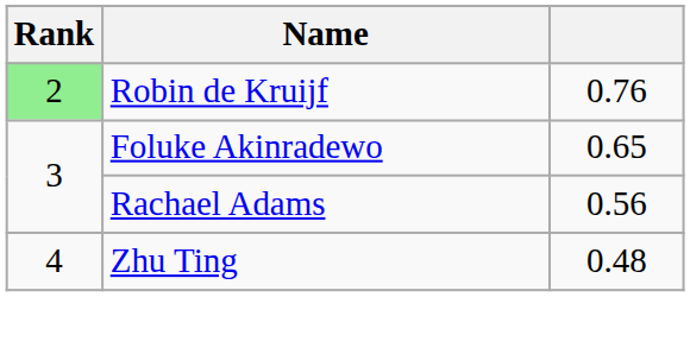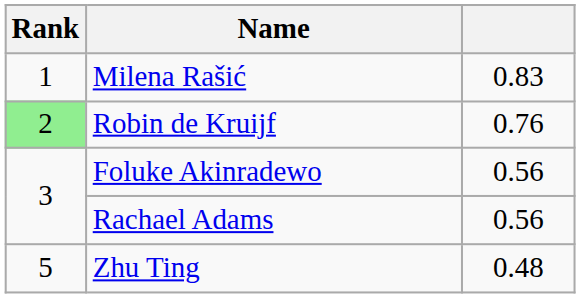 <table class="wikitable" style="margin:0.5em auto;width=480;font-size:90%">
 <tr>
 <th width=30>Rank</th>
 <th width=180>Name</th>
 <th width=50></th>
+</tr>
+<tr>
+<td align=center>1</td>
+<td> <a href='#'>Milena Rašić</a></td>
+<td align=center>0.83</td>
 </tr>
 <tr>
 <td align=center style="background: lightgreen;">2</td>
 <td> <a href='#'>Robin de Kruijf</a></td>
 <td align=center>0.76</td>
 </tr>
 <tr>
 <td rowspan=2 align=center>3</td>
 <td> <a href='#'>Foluke Akinradewo</a></td>
-<td align=center>0.65</td>
+<td align=center>0.56</td>
 </tr>
 <tr>
 <td> <a href='#'>Rachael Adams</a></td>
 <td align=center>0.56</td>
 </tr>
 <tr>
-<td align=center>4</td>
+<td align=center>5</td>
 <td> <a href='#'>Zhu Ting</a></td>
 <td align=center>0.48</td>
 </tr>
 </table>
